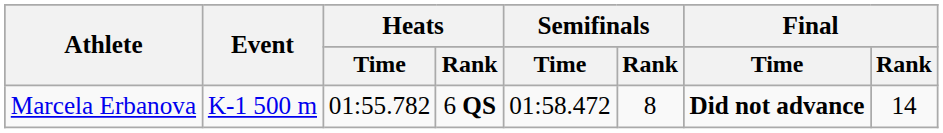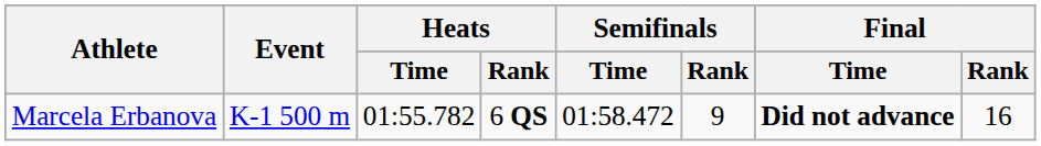 <table class=wikitable style="font-size:90%">
 <tr>
 <th rowspan="2">Athlete</th>
 <th rowspan="2">Event</th>
 <th colspan="2">Heats</th>
 <th colspan="2">Semifinals</th>
 <th colspan="2">Final</th>
 </tr>
 <tr style="font-size:95%">
 <th>Time</th>
 <th>Rank</th>
 <th>Time</th>
 <th>Rank</th>
 <th>Time</th>
 <th>Rank</th>
 </tr>
 <tr align=center>
 <td align=left rowspan=1><a href='#'>Marcela Erbanova</a></td>
 <td align=left><a href='#'>K-1 500 m</a></td>
 <td>01:55.782</td>
 <td>6 <strong>QS</strong></td>
 <td>01:58.472</td>
-<td>8</td>
+<td>9</td>
 <td><strong>Did not advance</strong></td>
-<td>14</td>
+<td>16</td>
 </tr>
 </table>
